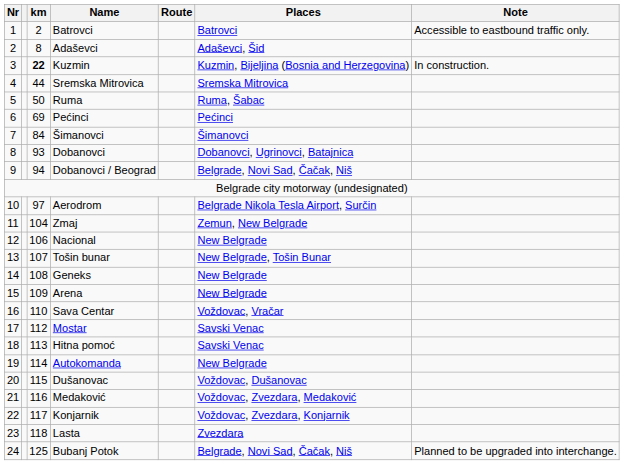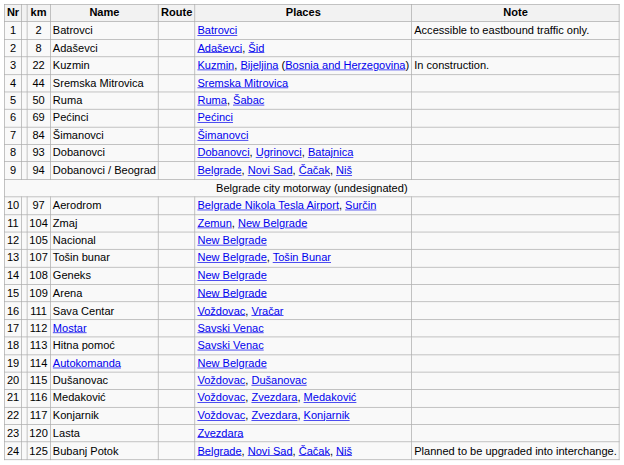 <table class="wikitable">
 <tr>
 <th>Nr</th>
 <th></th>
 <th>km</th>
 <th>Name</th>
 <th>Route</th>
 <th>Places</th>
 <th>Note</th>
 </tr>
 <tr>
 <td align="center">1</td>
 <td></td>
 <td align="center">2</td>
 <td align="left">Batrovci</td>
 <td align="center"></td>
 <td align="left"><a href='#'>Batrovci</a></td>
 <td>Accessible to eastbound traffic only.</td>
 </tr>
 <tr>
 <td align="center">2</td>
 <td></td>
 <td align="center">8</td>
 <td align="left">Adaševci</td>
 <td align="center"></td>
 <td align="left"><a href='#'>Adaševci</a>, <a href='#'>Šid</a></td>
 <td></td>
 </tr>
 <tr>
 <td align="center">3</td>
 <td></td>
-<td align="center"><strong>22</strong></td>
+<td align="center">22</td>
 <td align="left">Kuzmin</td>
 <td align="center"><br></td>
 <td align="left"><a href='#'>Kuzmin</a>, <a href='#'>Bijeljina</a> (<a href='#'>Bosnia and Herzegovina</a>)</td>
 <td>In construction.</td>
 </tr>
 <tr>
 <td align="center">4</td>
 <td></td>
 <td align="center">44</td>
 <td align="left">Sremska Mitrovica</td>
 <td align="center"><br></td>
 <td align="left"><a href='#'>Sremska Mitrovica</a></td>
 <td></td>
 </tr>
 <tr>
 <td align="center">5</td>
 <td></td>
 <td align="center">50</td>
 <td align="left">Ruma</td>
 <td align="center"></td>
 <td align="left"><a href='#'>Ruma</a>, <a href='#'>Šabac</a></td>
 <td></td>
 </tr>
 <tr>
 <td align="center">6</td>
 <td></td>
 <td align="center">69</td>
 <td align="left">Pećinci</td>
 <td align="center"></td>
 <td align="left"><a href='#'>Pećinci</a></td>
 <td></td>
 </tr>
 <tr>
 <td align="center">7</td>
 <td></td>
 <td align="center">84</td>
 <td align="left">Šimanovci</td>
 <td align="center"></td>
 <td align="left"><a href='#'>Šimanovci</a></td>
 <td></td>
 </tr>
 <tr>
 <td align="center">8</td>
 <td></td>
 <td align="center">93</td>
 <td align="left">Dobanovci</td>
 <td align="center"></td>
 <td align="left"><a href='#'>Dobanovci</a>, <a href='#'>Ugrinovci</a>, <a href='#'>Batajnica</a></td>
 <td></td>
 </tr>
 <tr>
 <td align="center">9</td>
 <td></td>
 <td align="center">94</td>
 <td align="left">Dobanovci / Beograd</td>
 <td align="center"></td>
 <td align="left"><a href='#'>Belgrade</a>, <a href='#'>Novi Sad</a>, <a href='#'>Čačak</a>, <a href='#'>Niš</a></td>
 <td></td>
 </tr>
 <tr>
 <td colspan="7" align="center">Belgrade city motorway (undesignated)</td>
 </tr>
 <tr>
 <td align="center">10</td>
 <td></td>
 <td align="center">97</td>
 <td align="left">Aerodrom</td>
 <td align="center"></td>
 <td align="left"><a href='#'>Belgrade Nikola Tesla Airport</a>, <a href='#'>Surčin</a></td>
 <td></td>
 </tr>
 <tr>
 <td align="center">11</td>
 <td></td>
 <td align="center">104</td>
 <td align="left">Zmaj</td>
 <td align="center"></td>
 <td align="left"><a href='#'>Zemun</a>, <a href='#'>New Belgrade</a></td>
 <td></td>
 </tr>
 <tr>
 <td align="center">12</td>
 <td></td>
-<td align="center">106</td>
+<td align="center">105</td>
 <td align="left">Nacional</td>
 <td align="center"></td>
 <td align="left"><a href='#'>New Belgrade</a></td>
 <td></td>
 </tr>
 <tr>
 <td align="center">13</td>
 <td></td>
 <td align="center">107</td>
 <td align="left">Tošin bunar</td>
 <td align="center"></td>
 <td align="left"><a href='#'>New Belgrade</a>, <a href='#'>Tošin Bunar</a></td>
 <td></td>
 </tr>
 <tr>
 <td align="center">14</td>
 <td></td>
 <td align="center">108</td>
 <td align="left">Geneks</td>
 <td align="center"></td>
 <td align="left"><a href='#'>New Belgrade</a></td>
 <td></td>
 </tr>
 <tr>
 <td align="center">15</td>
 <td></td>
 <td align="center">109</td>
 <td align="left">Arena</td>
 <td align="center"></td>
 <td align="left"><a href='#'>New Belgrade</a></td>
 <td></td>
 </tr>
 <tr>
 <td align="center">16</td>
 <td></td>
-<td align="center">110</td>
+<td align="center">111</td>
 <td align="left">Sava Centar</td>
 <td align="center"></td>
 <td align="left"><a href='#'>Voždovac</a>, <a href='#'>Vračar</a></td>
 <td></td>
 </tr>
 <tr>
 <td align="center">17</td>
 <td></td>
 <td align="center">112</td>
 <td align="left"><a href='#'>Mostar</a></td>
 <td align="center"></td>
 <td align="left"><a href='#'>Savski Venac</a></td>
 <td></td>
 </tr>
 <tr>
 <td align="center">18</td>
 <td></td>
 <td align="center">113</td>
 <td align="left">Hitna pomoć</td>
 <td align="center"></td>
 <td align="left"><a href='#'>Savski Venac</a></td>
 <td></td>
 </tr>
 <tr>
 <td align="center">19</td>
 <td></td>
 <td align="center">114</td>
 <td align="left"><a href='#'>Autokomanda</a></td>
 <td align="center"></td>
 <td align="left"><a href='#'>New Belgrade</a></td>
 <td></td>
 </tr>
 <tr>
 <td align="center">20</td>
 <td></td>
 <td align="center">115</td>
 <td align="left">Dušanovac</td>
 <td align="center"></td>
 <td align="left"><a href='#'>Voždovac</a>, <a href='#'>Dušanovac</a></td>
 <td></td>
 </tr>
 <tr>
 <td align="center">21</td>
 <td></td>
 <td align="center">116</td>
 <td align="left">Medaković</td>
 <td align="center"></td>
 <td align="left"><a href='#'>Voždovac</a>, <a href='#'>Zvezdara</a>, <a href='#'>Medaković</a></td>
 <td></td>
 </tr>
 <tr>
 <td align="center">22</td>
 <td></td>
 <td align="center">117</td>
 <td align="left">Konjarnik</td>
 <td align="center"></td>
 <td align="left"><a href='#'>Voždovac</a>, <a href='#'>Zvezdara</a>, <a href='#'>Konjarnik</a></td>
 <td></td>
 </tr>
 <tr>
 <td align="center">23</td>
 <td></td>
-<td align="center">118</td>
+<td align="center">120</td>
 <td align="left">Lasta</td>
 <td align="center"></td>
 <td align="left"><a href='#'>Zvezdara</a></td>
 <td></td>
 </tr>
 <tr>
 <td align="center">24</td>
 <td></td>
 <td align="center">125</td>
 <td align="left">Bubanj Potok</td>
 <td align="center"><br></td>
 <td align="left"><a href='#'>Belgrade</a>, <a href='#'>Novi Sad</a>, <a href='#'>Čačak</a>, <a href='#'>Niš</a></td>
 <td>Planned to be upgraded into interchange.</td>
 </tr>
 </table>
